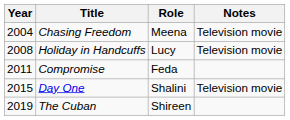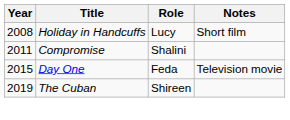 <table class="wikitable">
 <tr>
 <th>Year</th>
 <th>Title</th>
 <th>Role</th>
 <th>Notes</th>
 </tr>
 <tr>
-<td>2004</td>
-<td><em>Chasing Freedom</em></td>
-<td>Meena</td>
-<td>Television movie</td>
-</tr>
-<tr>
 <td>2008</td>
 <td><em>Holiday in Handcuffs</em></td>
 <td>Lucy</td>
-<td>Television movie</td>
+<td>Short film</td>
 </tr>
 <tr>
 <td>2011</td>
 <td><em>Compromise</em></td>
-<td>Feda</td>
+<td>Shalini</td>
 <td></td>
 </tr>
 <tr>
 <td>2015</td>
 <td><em><a href='#'>Day One</a></em></td>
-<td>Shalini</td>
+<td>Feda</td>
 <td>Television movie</td>
 </tr>
 <tr>
 <td>2019</td>
 <td><em>The Cuban</em></td>
 <td>Shireen</td>
 <td></td>
 </tr>
 </table>
